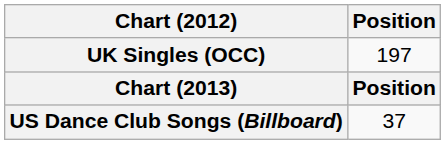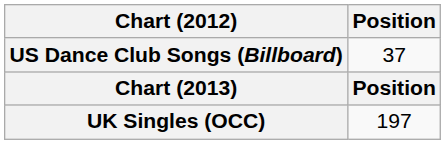 <table class="wikitable plainrowheaders">
 <tr>
 <th scope="col">Chart (2012)</th>
 <th scope="col">Position</th>
 </tr>
 <tr>
-<th scope="row">UK Singles (OCC)</th>
-<td style="text-align:center;">197</td>
+<th scope="row">US Dance Club Songs (<em>Billboard</em>)</th>
+<td style="text-align:center;">37</td>
 </tr>
 <tr>
 <th scope="col">Chart (2013)</th>
 <th scope="col">Position</th>
 </tr>
 <tr>
-<th scope="row">US Dance Club Songs (<em>Billboard</em>)</th>
-<td style="text-align:center;">37</td>
+<th scope="row">UK Singles (OCC)</th>
+<td style="text-align:center;">197</td>
 </tr>
 </table>
